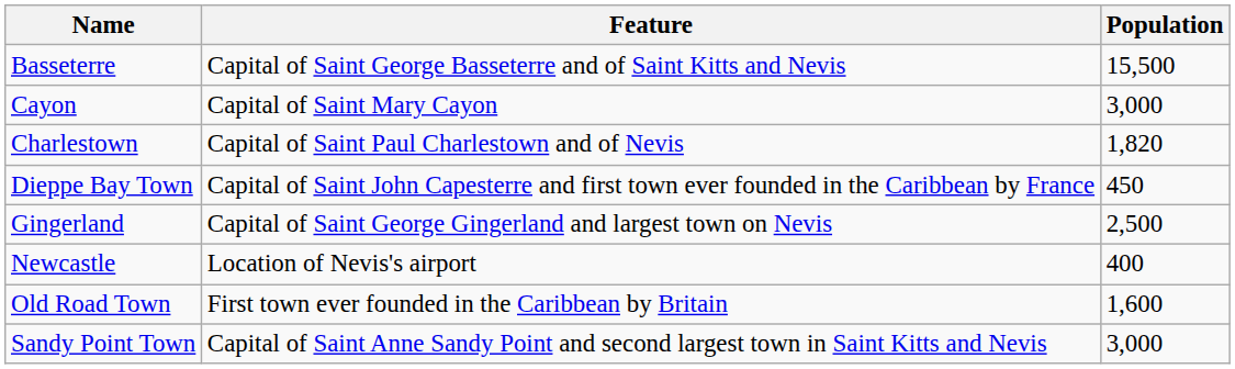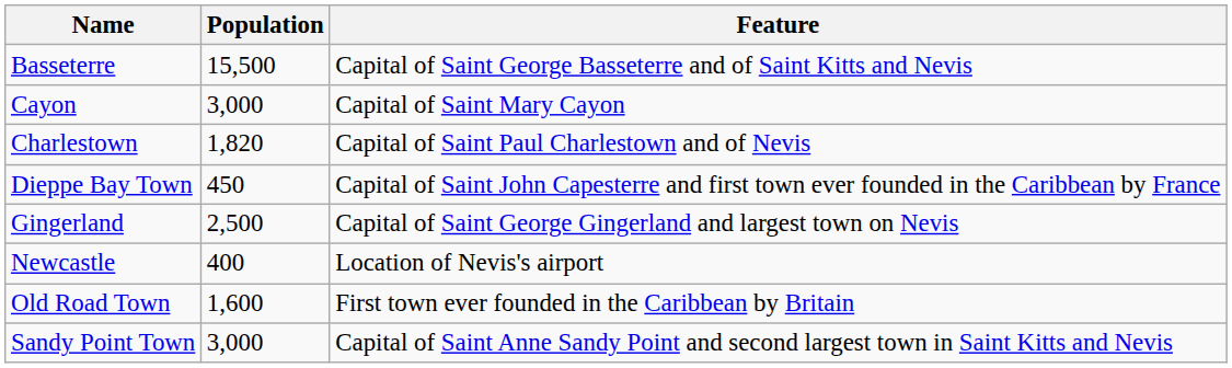 <table class="wikitable">
 <tr>
 <th>Name</th>
+<th>Population</th>
 <th>Feature</th>
-<th>Population</th>
 </tr>
 <tr>
 <td><a href='#'>Basseterre</a></td>
+<td>15,500</td>
 <td>Capital of <a href='#'>Saint George Basseterre</a> and of <a href='#'>Saint Kitts and Nevis</a></td>
-<td>15,500</td>
 </tr>
 <tr>
 <td><a href='#'>Cayon</a></td>
+<td>3,000</td>
 <td>Capital of <a href='#'>Saint Mary Cayon</a></td>
-<td>3,000</td>
 </tr>
 <tr>
 <td><a href='#'>Charlestown</a></td>
+<td>1,820</td>
 <td>Capital of <a href='#'>Saint Paul Charlestown</a> and of <a href='#'>Nevis</a></td>
-<td>1,820</td>
 </tr>
 <tr>
 <td><a href='#'>Dieppe Bay Town</a></td>
+<td>450</td>
 <td>Capital of <a href='#'>Saint John Capesterre</a> and first town ever founded in the <a href='#'>Caribbean</a> by <a href='#'>France</a></td>
-<td>450</td>
 </tr>
 <tr>
 <td><a href='#'>Gingerland</a></td>
+<td>2,500</td>
 <td>Capital of <a href='#'>Saint George Gingerland</a> and largest town on <a href='#'>Nevis</a></td>
-<td>2,500</td>
 </tr>
 <tr>
 <td><a href='#'>Newcastle</a></td>
+<td>400</td>
 <td>Location of Nevis's airport</td>
-<td>400</td>
 </tr>
 <tr>
 <td><a href='#'>Old Road Town</a></td>
+<td>1,600</td>
 <td>First town ever founded in the <a href='#'>Caribbean</a> by <a href='#'>Britain</a></td>
-<td>1,600</td>
 </tr>
 <tr>
 <td><a href='#'>Sandy Point Town</a></td>
+<td>3,000</td>
 <td>Capital of <a href='#'>Saint Anne Sandy Point</a> and second largest town in <a href='#'>Saint Kitts and Nevis</a></td>
-<td>3,000</td>
 </tr>
 </table>
